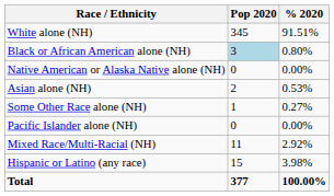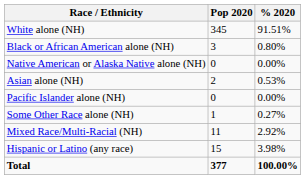 <table class="wikitable">
 <tr>
 <th>Race / Ethnicity</th>
 <th>Pop 2020</th>
 <th>% 2020</th>
 </tr>
 <tr>
 <td><a href='#'>White</a> alone (NH)</td>
 <td>345</td>
 <td>91.51%</td>
 </tr>
 <tr>
 <td><a href='#'>Black or African American</a> alone (NH)</td>
-<td style="background: lightblue;">3</td>
+<td>3</td>
 <td>0.80%</td>
 </tr>
 <tr>
 <td><a href='#'>Native American</a> or <a href='#'>Alaska Native</a> alone (NH)</td>
 <td>0</td>
 <td>0.00%</td>
 </tr>
 <tr>
 <td><a href='#'>Asian</a> alone (NH)</td>
 <td>2</td>
 <td>0.53%</td>
 </tr>
 <tr>
+<td><a href='#'>Pacific Islander</a> alone (NH)</td>
+<td>0</td>
+<td>0.00%</td>
+</tr>
+<tr>
 <td><a href='#'>Some Other Race</a> alone (NH)</td>
 <td>1</td>
 <td>0.27%</td>
-</tr>
-<tr>
-<td><a href='#'>Pacific Islander</a> alone (NH)</td>
-<td>0</td>
-<td>0.00%</td>
 </tr>
 <tr>
 <td><a href='#'>Mixed Race/Multi-Racial</a> (NH)</td>
 <td>11</td>
 <td>2.92%</td>
 </tr>
 <tr>
 <td><a href='#'>Hispanic or Latino</a> (any race)</td>
 <td>15</td>
 <td>3.98%</td>
 </tr>
 <tr>
 <td><strong>Total</strong></td>
 <td><strong>377</strong></td>
 <td><strong>100.00%</strong></td>
 </tr>
 </table>
